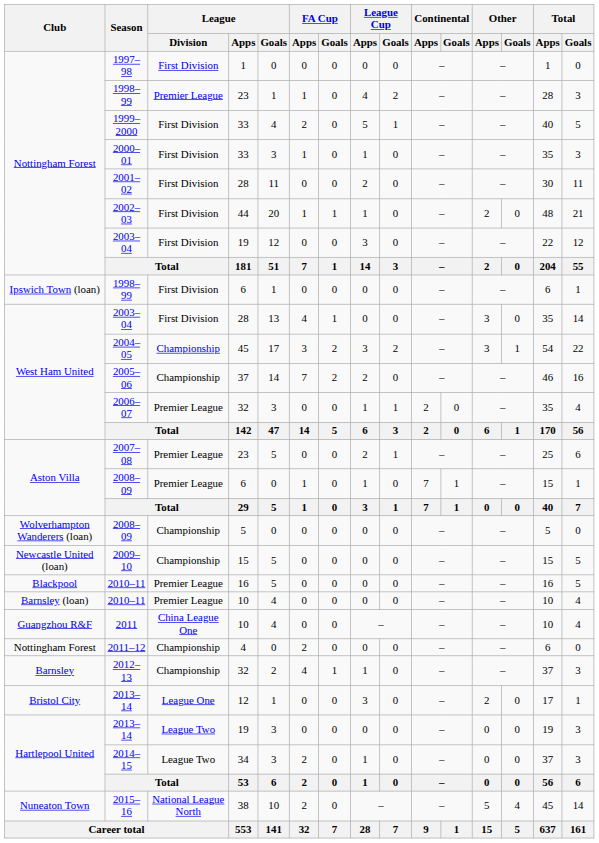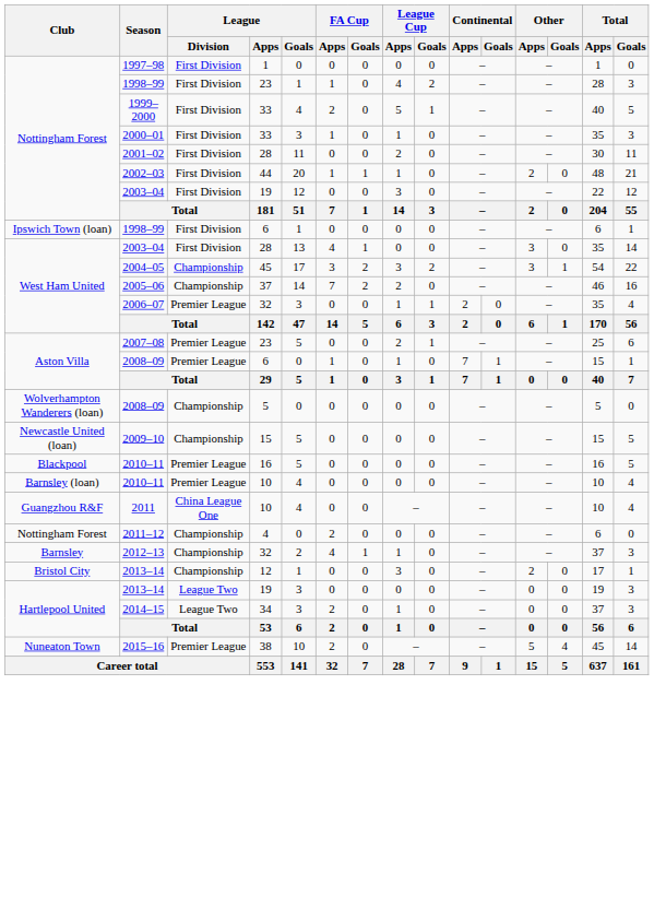 <table class="wikitable" style="text-align:center">
 <tr>
 <th rowspan="2">Club</th>
 <th rowspan="2">Season</th>
 <th colspan="3">League</th>
 <th colspan="2"><a href='#'>FA Cup</a></th>
 <th colspan="2"><a href='#'>League Cup</a></th>
 <th colspan="2">Continental</th>
 <th colspan="2">Other</th>
 <th colspan="2">Total</th>
 </tr>
 <tr>
 <th>Division</th>
 <th>Apps</th>
 <th>Goals</th>
 <th>Apps</th>
 <th>Goals</th>
 <th>Apps</th>
 <th>Goals</th>
 <th>Apps</th>
 <th>Goals</th>
 <th>Apps</th>
 <th>Goals</th>
 <th>Apps</th>
 <th>Goals</th>
 </tr>
 <tr>
 <td rowspan="8"><a href='#'>Nottingham Forest</a></td>
 <td><a href='#'>1997–98</a></td>
 <td><a href='#'>First Division</a></td>
 <td>1</td>
 <td>0</td>
 <td>0</td>
 <td>0</td>
 <td>0</td>
 <td>0</td>
 <td colspan="2">–</td>
 <td colspan="2">–</td>
 <td>1</td>
 <td>0</td>
 </tr>
 <tr>
 <td><a href='#'>1998–99</a></td>
-<td><a href='#'>Premier League</a></td>
+<td>First Division</td>
 <td>23</td>
 <td>1</td>
 <td>1</td>
 <td>0</td>
 <td>4</td>
 <td>2</td>
 <td colspan="2">–</td>
 <td colspan="2">–</td>
 <td>28</td>
 <td>3</td>
 </tr>
 <tr>
 <td><a href='#'>1999–2000</a></td>
 <td>First Division</td>
 <td>33</td>
 <td>4</td>
 <td>2</td>
 <td>0</td>
 <td>5</td>
 <td>1</td>
 <td colspan="2">–</td>
 <td colspan="2">–</td>
 <td>40</td>
 <td>5</td>
 </tr>
 <tr>
 <td><a href='#'>2000–01</a></td>
 <td>First Division</td>
 <td>33</td>
 <td>3</td>
 <td>1</td>
 <td>0</td>
 <td>1</td>
 <td>0</td>
 <td colspan="2">–</td>
 <td colspan="2">–</td>
 <td>35</td>
 <td>3</td>
 </tr>
 <tr>
 <td><a href='#'>2001–02</a></td>
 <td>First Division</td>
 <td>28</td>
 <td>11</td>
 <td>0</td>
 <td>0</td>
 <td>2</td>
 <td>0</td>
 <td colspan="2">–</td>
 <td colspan="2">–</td>
 <td>30</td>
 <td>11</td>
 </tr>
 <tr>
 <td><a href='#'>2002–03</a></td>
 <td>First Division</td>
 <td>44</td>
 <td>20</td>
 <td>1</td>
 <td>1</td>
 <td>1</td>
 <td>0</td>
 <td colspan="2">–</td>
 <td>2</td>
 <td>0</td>
 <td>48</td>
 <td>21</td>
 </tr>
 <tr>
 <td><a href='#'>2003–04</a></td>
 <td>First Division</td>
 <td>19</td>
 <td>12</td>
 <td>0</td>
 <td>0</td>
 <td>3</td>
 <td>0</td>
 <td colspan="2">–</td>
 <td colspan="2">–</td>
 <td>22</td>
 <td>12</td>
 </tr>
 <tr>
 <th colspan="2">Total</th>
 <th>181</th>
 <th>51</th>
 <th>7</th>
 <th>1</th>
 <th>14</th>
 <th>3</th>
 <th colspan="2">–</th>
 <th>2</th>
 <th>0</th>
 <th>204</th>
 <th>55</th>
 </tr>
 <tr>
 <td><a href='#'>Ipswich Town</a> (loan)</td>
 <td><a href='#'>1998–99</a></td>
 <td>First Division</td>
 <td>6</td>
 <td>1</td>
 <td>0</td>
 <td>0</td>
 <td>0</td>
 <td>0</td>
 <td colspan="2">–</td>
 <td colspan="2">–</td>
 <td>6</td>
 <td>1</td>
 </tr>
 <tr>
 <td rowspan="5"><a href='#'>West Ham United</a></td>
 <td><a href='#'>2003–04</a></td>
 <td>First Division</td>
 <td>28</td>
 <td>13</td>
 <td>4</td>
 <td>1</td>
 <td>0</td>
 <td>0</td>
 <td colspan="2">–</td>
 <td>3</td>
 <td>0</td>
 <td>35</td>
 <td>14</td>
 </tr>
 <tr>
 <td><a href='#'>2004–05</a></td>
 <td><a href='#'>Championship</a></td>
 <td>45</td>
 <td>17</td>
 <td>3</td>
 <td>2</td>
 <td>3</td>
 <td>2</td>
 <td colspan="2">–</td>
 <td>3</td>
 <td>1</td>
 <td>54</td>
 <td>22</td>
 </tr>
 <tr>
 <td><a href='#'>2005–06</a></td>
 <td>Championship</td>
 <td>37</td>
 <td>14</td>
 <td>7</td>
 <td>2</td>
 <td>2</td>
 <td>0</td>
 <td colspan="2">–</td>
 <td colspan="2">–</td>
 <td>46</td>
 <td>16</td>
 </tr>
 <tr>
 <td><a href='#'>2006–07</a></td>
 <td>Premier League</td>
 <td>32</td>
 <td>3</td>
 <td>0</td>
 <td>0</td>
 <td>1</td>
 <td>1</td>
 <td>2</td>
 <td>0</td>
 <td colspan="2">–</td>
 <td>35</td>
 <td>4</td>
 </tr>
 <tr>
 <th colspan="2">Total</th>
 <th>142</th>
 <th>47</th>
 <th>14</th>
 <th>5</th>
 <th>6</th>
 <th>3</th>
 <th>2</th>
 <th>0</th>
 <th>6</th>
 <th>1</th>
 <th>170</th>
 <th>56</th>
 </tr>
 <tr>
 <td rowspan="3"><a href='#'>Aston Villa</a></td>
 <td><a href='#'>2007–08</a></td>
 <td>Premier League</td>
 <td>23</td>
 <td>5</td>
 <td>0</td>
 <td>0</td>
 <td>2</td>
 <td>1</td>
 <td colspan="2">–</td>
 <td colspan="2">–</td>
 <td>25</td>
 <td>6</td>
 </tr>
 <tr>
 <td><a href='#'>2008–09</a></td>
 <td>Premier League</td>
 <td>6</td>
 <td>0</td>
 <td>1</td>
 <td>0</td>
 <td>1</td>
 <td>0</td>
 <td>7</td>
 <td>1</td>
 <td colspan="2">–</td>
 <td>15</td>
 <td>1</td>
 </tr>
 <tr>
 <th colspan="2">Total</th>
 <th>29</th>
 <th>5</th>
 <th>1</th>
 <th>0</th>
 <th>3</th>
 <th>1</th>
 <th>7</th>
 <th>1</th>
 <th>0</th>
 <th>0</th>
 <th>40</th>
 <th>7</th>
 </tr>
 <tr>
 <td><a href='#'>Wolverhampton Wanderers</a> (loan)</td>
 <td><a href='#'>2008–09</a></td>
 <td>Championship</td>
 <td>5</td>
 <td>0</td>
 <td>0</td>
 <td>0</td>
 <td>0</td>
 <td>0</td>
 <td colspan="2">–</td>
 <td colspan="2">–</td>
 <td>5</td>
 <td>0</td>
 </tr>
 <tr>
 <td><a href='#'>Newcastle United</a> (loan)</td>
 <td><a href='#'>2009–10</a></td>
 <td>Championship</td>
 <td>15</td>
 <td>5</td>
 <td>0</td>
 <td>0</td>
 <td>0</td>
 <td>0</td>
 <td colspan="2">–</td>
 <td colspan="2">–</td>
 <td>15</td>
 <td>5</td>
 </tr>
 <tr>
 <td><a href='#'>Blackpool</a></td>
 <td><a href='#'>2010–11</a></td>
 <td>Premier League</td>
 <td>16</td>
 <td>5</td>
 <td>0</td>
 <td>0</td>
 <td>0</td>
 <td>0</td>
 <td colspan="2">–</td>
 <td colspan="2">–</td>
 <td>16</td>
 <td>5</td>
 </tr>
 <tr>
 <td><a href='#'>Barnsley</a> (loan)</td>
 <td><a href='#'>2010–11</a></td>
 <td>Premier League</td>
 <td>10</td>
 <td>4</td>
 <td>0</td>
 <td>0</td>
 <td>0</td>
 <td>0</td>
 <td colspan="2">–</td>
 <td colspan="2">–</td>
 <td>10</td>
 <td>4</td>
 </tr>
 <tr>
 <td><a href='#'>Guangzhou R&F</a></td>
 <td><a href='#'>2011</a></td>
 <td><a href='#'>China League One</a></td>
 <td>10</td>
 <td>4</td>
 <td>0</td>
 <td>0</td>
 <td colspan="2">–</td>
 <td colspan="2">–</td>
 <td colspan="2">–</td>
 <td>10</td>
 <td>4</td>
 </tr>
 <tr>
 <td>Nottingham Forest</td>
 <td><a href='#'>2011–12</a></td>
 <td>Championship</td>
 <td>4</td>
 <td>0</td>
 <td>2</td>
 <td>0</td>
 <td>0</td>
 <td>0</td>
 <td colspan="2">–</td>
 <td colspan="2">–</td>
 <td>6</td>
 <td>0</td>
 </tr>
 <tr>
 <td><a href='#'>Barnsley</a></td>
 <td><a href='#'>2012–13</a></td>
 <td>Championship</td>
 <td>32</td>
 <td>2</td>
 <td>4</td>
 <td>1</td>
 <td>1</td>
 <td>0</td>
 <td colspan="2">–</td>
 <td colspan="2">–</td>
 <td>37</td>
 <td>3</td>
 </tr>
 <tr>
 <td><a href='#'>Bristol City</a></td>
 <td><a href='#'>2013–14</a></td>
-<td><a href='#'>League One</a></td>
+<td>Championship</td>
 <td>12</td>
 <td>1</td>
 <td>0</td>
 <td>0</td>
 <td>3</td>
 <td>0</td>
 <td colspan="2">–</td>
 <td>2</td>
 <td>0</td>
 <td>17</td>
 <td>1</td>
 </tr>
 <tr>
 <td rowspan="3"><a href='#'>Hartlepool United</a></td>
 <td><a href='#'>2013–14</a></td>
 <td><a href='#'>League Two</a></td>
 <td>19</td>
 <td>3</td>
 <td>0</td>
 <td>0</td>
 <td>0</td>
 <td>0</td>
 <td colspan="2">–</td>
 <td>0</td>
 <td>0</td>
 <td>19</td>
 <td>3</td>
 </tr>
 <tr>
 <td><a href='#'>2014–15</a></td>
 <td>League Two</td>
 <td>34</td>
 <td>3</td>
 <td>2</td>
 <td>0</td>
 <td>1</td>
 <td>0</td>
 <td colspan="2">–</td>
 <td>0</td>
 <td>0</td>
 <td>37</td>
 <td>3</td>
 </tr>
 <tr>
 <th colspan="2">Total</th>
 <th>53</th>
 <th>6</th>
 <th>2</th>
 <th>0</th>
 <th>1</th>
 <th>0</th>
 <th colspan="2">–</th>
 <th>0</th>
 <th>0</th>
 <th>56</th>
 <th>6</th>
 </tr>
 <tr>
 <td><a href='#'>Nuneaton Town</a></td>
 <td><a href='#'>2015–16</a></td>
-<td><a href='#'>National League North</a></td>
+<td>Premier League</td>
 <td>38</td>
 <td>10</td>
 <td>2</td>
 <td>0</td>
 <td colspan=2>–</td>
 <td colspan=2>–</td>
 <td>5</td>
 <td>4</td>
 <td>45</td>
 <td>14</td>
 </tr>
 <tr>
 <th colspan="3">Career total</th>
 <th>553</th>
 <th>141</th>
 <th>32</th>
 <th>7</th>
 <th>28</th>
 <th>7</th>
 <th>9</th>
 <th>1</th>
 <th>15</th>
 <th>5</th>
 <th>637</th>
 <th>161</th>
 </tr>
 </table>
